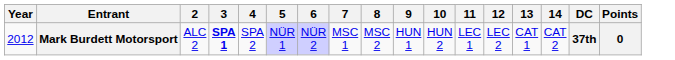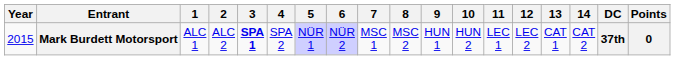 <table class="wikitable" style="text-align:center; font-size:85%">
 <tr>
 <th>Year</th>
 <th>Entrant</th>
+<th>1</th>
 <th>2</th>
 <th>3</th>
 <th>4</th>
 <th>5</th>
 <th>6</th>
 <th>7</th>
 <th>8</th>
 <th>9</th>
 <th>10</th>
 <th>11</th>
 <th>12</th>
 <th>13</th>
 <th>14</th>
 <th>DC</th>
 <th>Points</th>
 </tr>
 <tr>
-<td><a href='#'>2012</a></td>
+<td><a href='#'>2015</a></td>
 <th nowrap>Mark Burdett Motorsport</th>
+<td><a href='#'>ALC<br>1</a></td>
 <td><a href='#'>ALC<br>2</a></td>
 <td><strong><a href='#'>SPA<br>1</a></strong></td>
 <td><a href='#'>SPA<br>2</a></td>
 <td style="background:#cfcfff;"><a href='#'>NÜR<br>1</a><br></td>
 <td style="background:#cfcfff;"><a href='#'>NÜR<br>2</a><br></td>
 <td><a href='#'>MSC<br>1</a></td>
 <td><a href='#'>MSC<br>2</a></td>
 <td><a href='#'>HUN<br>1</a></td>
 <td><a href='#'>HUN<br>2</a></td>
 <td><a href='#'>LEC<br>1</a></td>
 <td><a href='#'>LEC<br>2</a></td>
 <td><a href='#'>CAT<br>1</a></td>
 <td><a href='#'>CAT<br>2</a></td>
 <th>37th</th>
 <th>0</th>
 </tr>
 </table>
